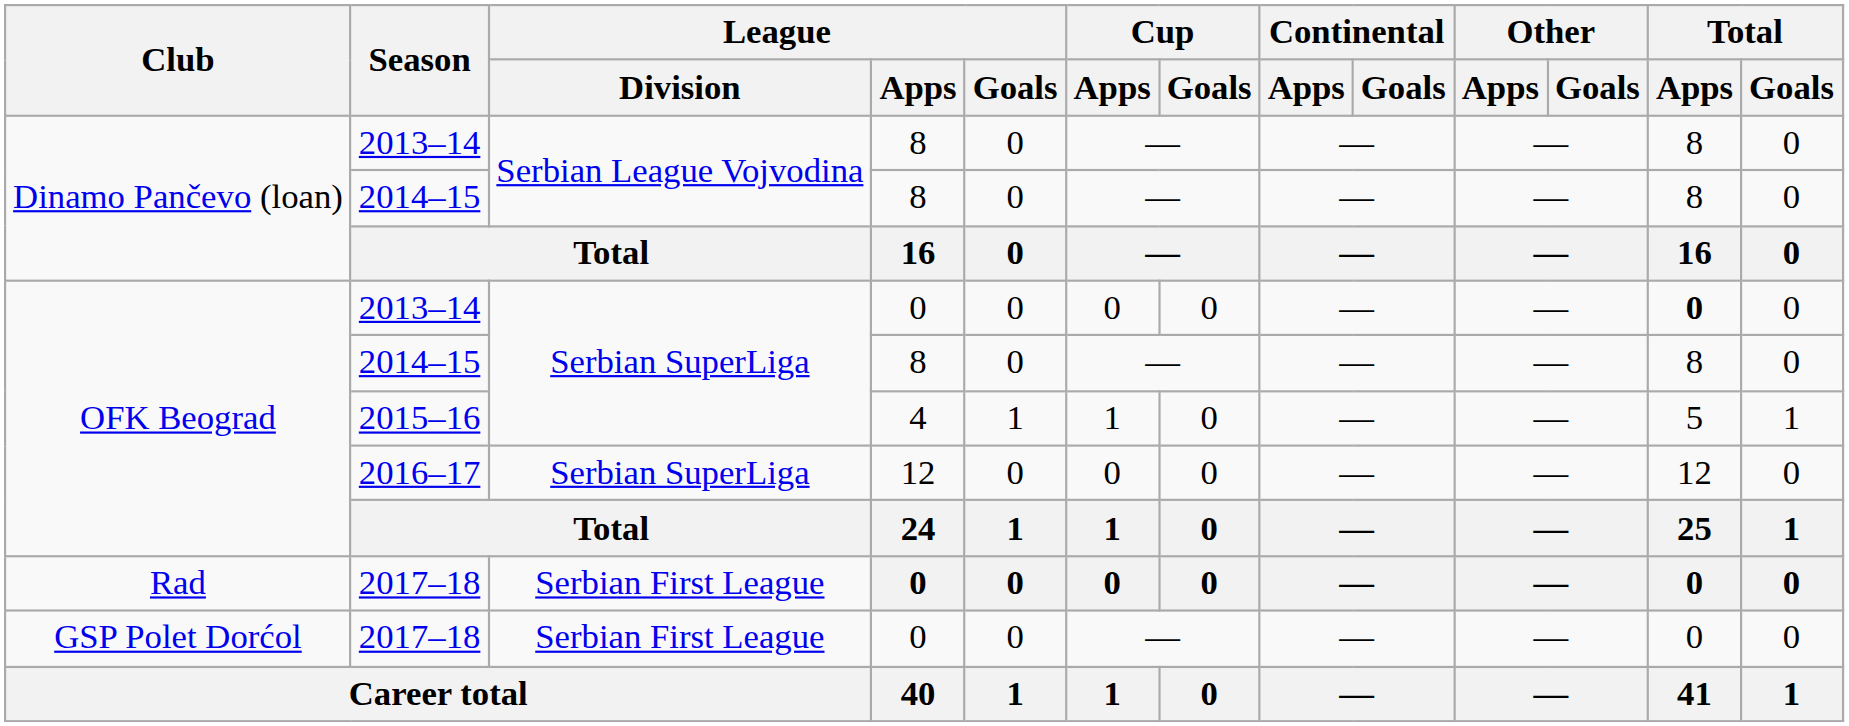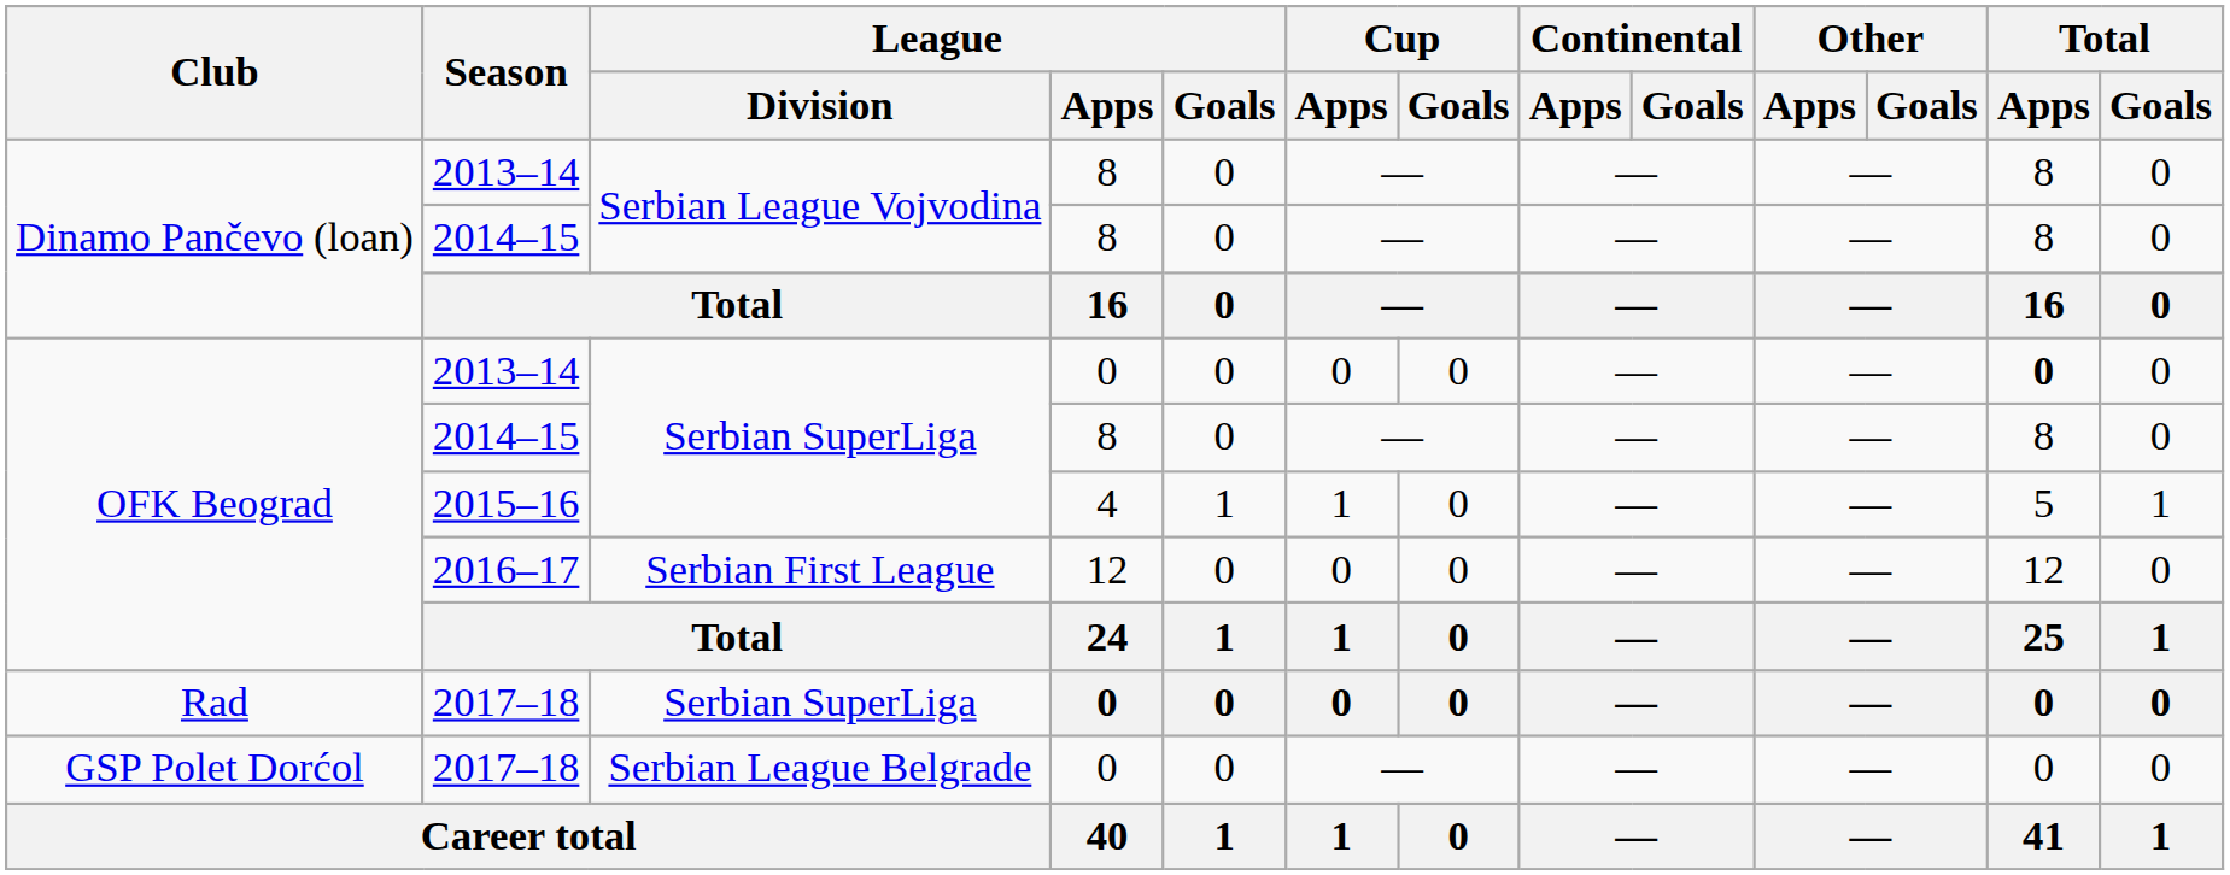 <table class="wikitable" style="text-align:center">
 <tr>
 <th rowspan="2">Club</th>
 <th rowspan="2">Season</th>
 <th colspan="3">League</th>
 <th colspan="2">Cup</th>
 <th colspan="2">Continental</th>
 <th colspan="2">Other</th>
 <th colspan="2">Total</th>
 </tr>
 <tr>
 <th>Division</th>
 <th>Apps</th>
 <th>Goals</th>
 <th>Apps</th>
 <th>Goals</th>
 <th>Apps</th>
 <th>Goals</th>
 <th>Apps</th>
 <th>Goals</th>
 <th>Apps</th>
 <th>Goals</th>
 </tr>
 <tr>
 <td rowspan="3"><a href='#'>Dinamo Pančevo</a> (loan)</td>
 <td><a href='#'>2013–14</a></td>
 <td rowspan="2"><a href='#'>Serbian League Vojvodina</a></td>
 <td>8</td>
 <td>0</td>
 <td colspan="2">—</td>
 <td colspan="2">—</td>
 <td colspan="2">—</td>
 <td>8</td>
 <td>0</td>
 </tr>
 <tr>
 <td><a href='#'>2014–15</a></td>
 <td>8</td>
 <td>0</td>
 <td colspan="2">—</td>
 <td colspan="2">—</td>
 <td colspan="2">—</td>
 <td>8</td>
 <td>0</td>
 </tr>
 <tr>
 <th colspan="2">Total</th>
 <th>16</th>
 <th>0</th>
 <th colspan="2">—</th>
 <th colspan="2">—</th>
 <th colspan="2">—</th>
 <th>16</th>
 <th>0</th>
 </tr>
 <tr>
 <td rowspan="5"><a href='#'>OFK Beograd</a></td>
 <td><a href='#'>2013–14</a></td>
 <td rowspan="3"><a href='#'>Serbian SuperLiga</a></td>
 <td>0</td>
 <td>0</td>
 <td>0</td>
 <td>0</td>
 <td colspan="2">—</td>
 <td colspan="2">—</td>
 <td><strong>0</strong></td>
 <td>0</td>
 </tr>
 <tr>
 <td><a href='#'>2014–15</a></td>
 <td>8</td>
 <td>0</td>
 <td colspan="2">—</td>
 <td colspan="2">—</td>
 <td colspan="2">—</td>
 <td>8</td>
 <td>0</td>
 </tr>
 <tr>
 <td><a href='#'>2015–16</a></td>
 <td>4</td>
 <td>1</td>
 <td>1</td>
 <td>0</td>
 <td colspan="2">—</td>
 <td colspan="2">—</td>
 <td>5</td>
 <td>1</td>
 </tr>
 <tr>
 <td><a href='#'>2016–17</a></td>
-<td><a href='#'>Serbian SuperLiga</a></td>
+<td><a href='#'>Serbian First League</a></td>
 <td>12</td>
 <td>0</td>
 <td>0</td>
 <td>0</td>
 <td colspan="2">—</td>
 <td colspan="2">—</td>
 <td>12</td>
 <td>0</td>
 </tr>
 <tr>
 <th colspan="2">Total</th>
 <th>24</th>
 <th>1</th>
 <th>1</th>
 <th>0</th>
 <th colspan="2">—</th>
 <th colspan="2">—</th>
 <th>25</th>
 <th>1</th>
 </tr>
 <tr>
 <td><a href='#'>Rad</a></td>
 <td><a href='#'>2017–18</a></td>
-<td><a href='#'>Serbian First League</a></td>
+<td><a href='#'>Serbian SuperLiga</a></td>
 <th>0</th>
 <th>0</th>
 <th>0</th>
 <th>0</th>
 <th colspan="2">—</th>
 <th colspan="2">—</th>
 <th>0</th>
 <th>0</th>
 </tr>
 <tr>
 <td><a href='#'>GSP Polet Dorćol</a></td>
 <td><a href='#'>2017–18</a></td>
-<td><a href='#'>Serbian First League</a></td>
+<td><a href='#'>Serbian League Belgrade</a></td>
 <td>0</td>
 <td>0</td>
 <td colspan="2">—</td>
 <td colspan="2">—</td>
 <td colspan="2">—</td>
 <td>0</td>
 <td>0</td>
 </tr>
 <tr>
 <th colspan="3">Career total</th>
 <th>40</th>
 <th>1</th>
 <th>1</th>
 <th>0</th>
 <th colspan="2">—</th>
 <th colspan="2">—</th>
 <th>41</th>
 <th>1</th>
 </tr>
 </table>
